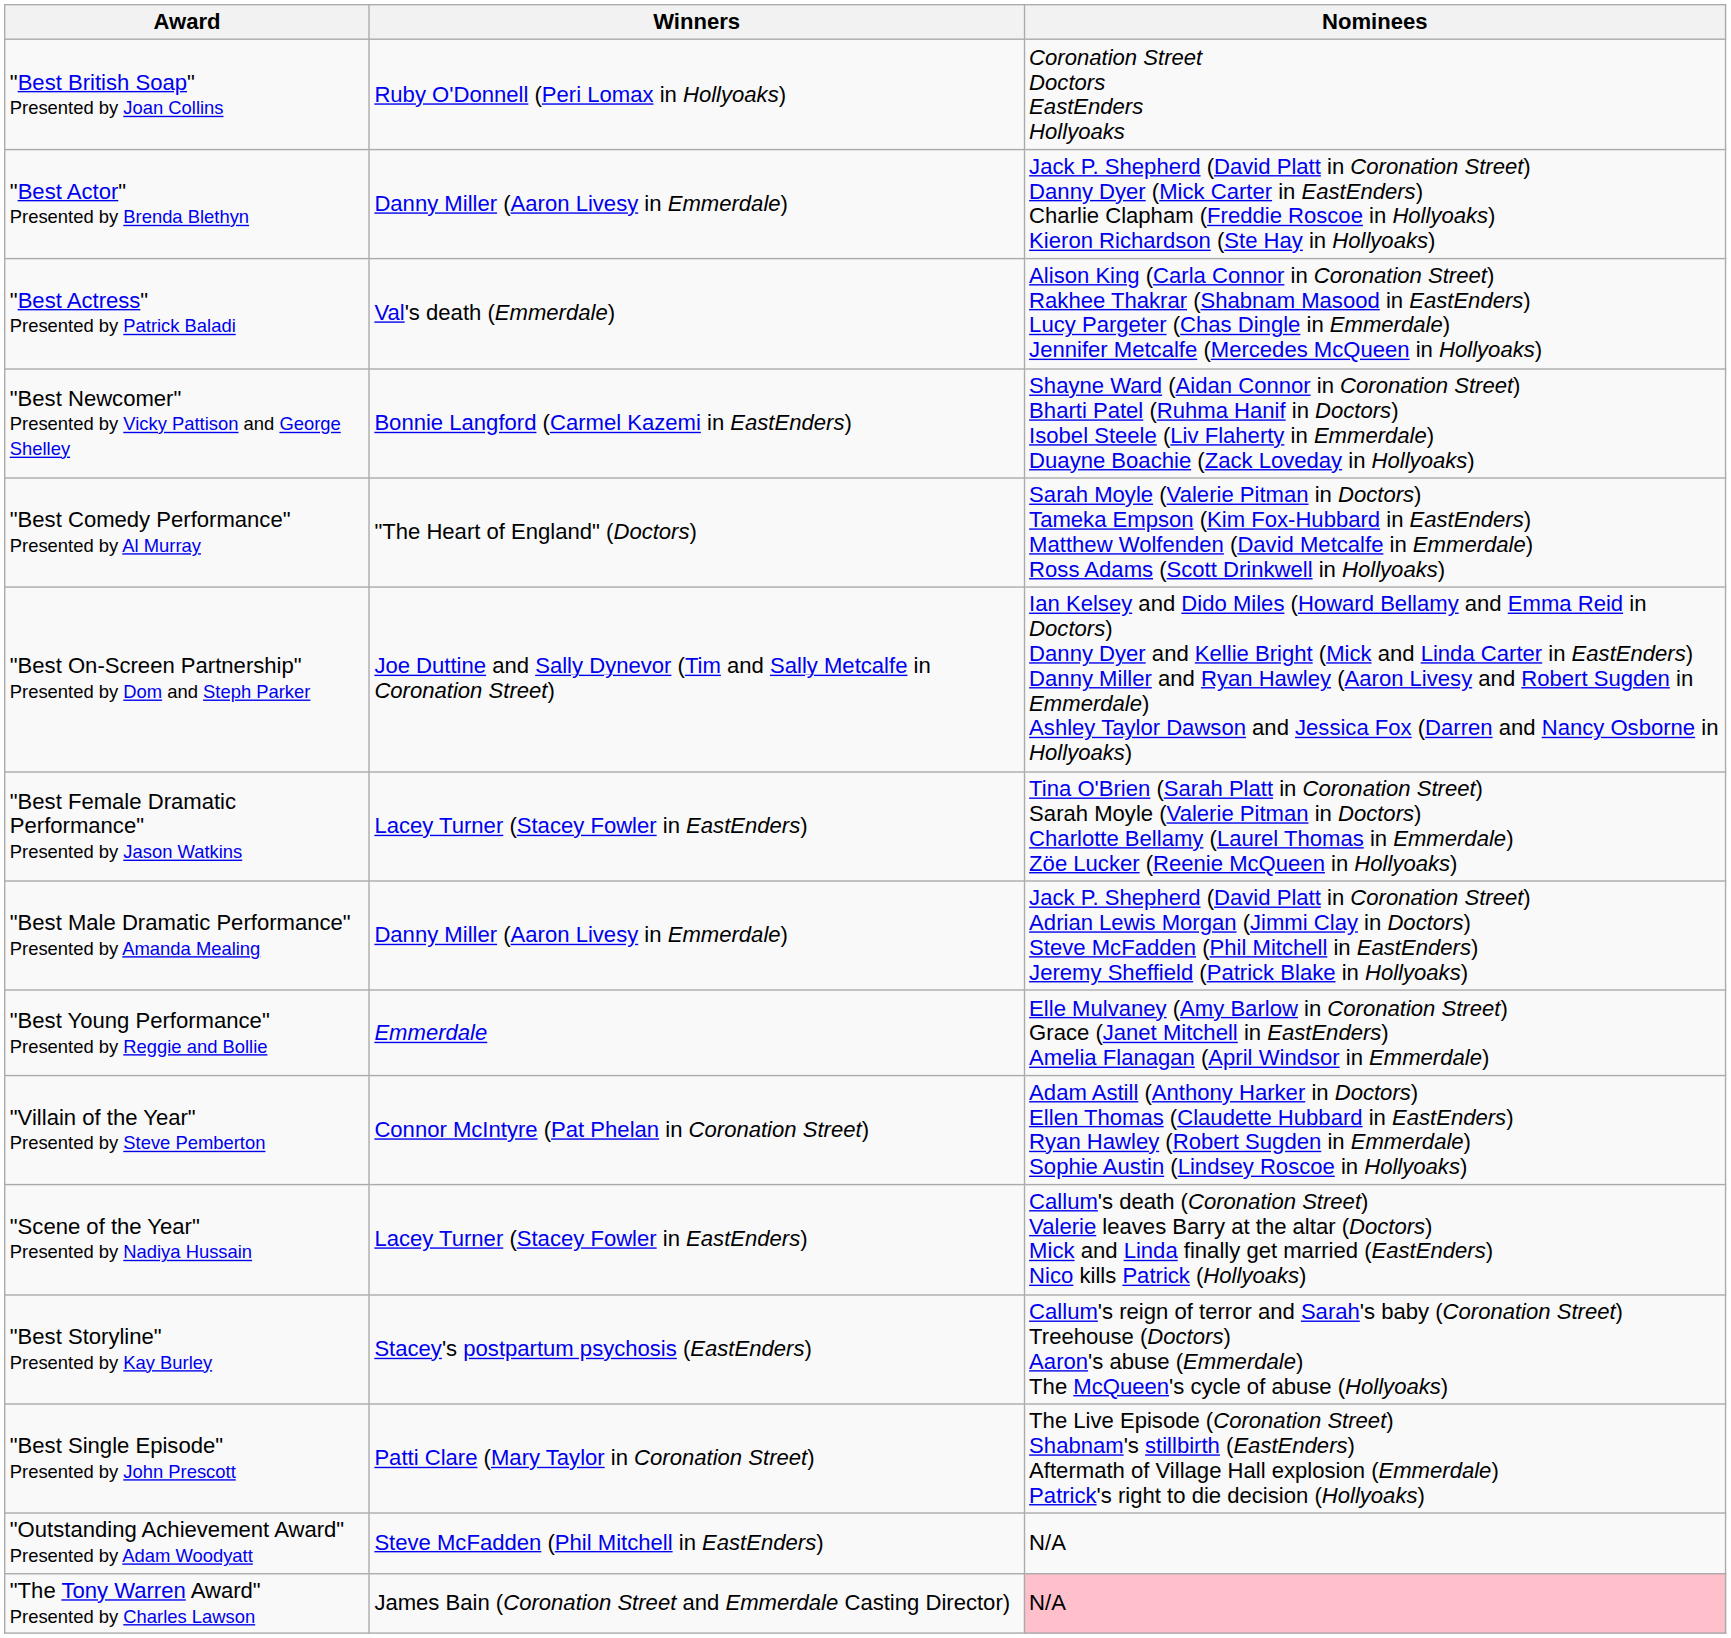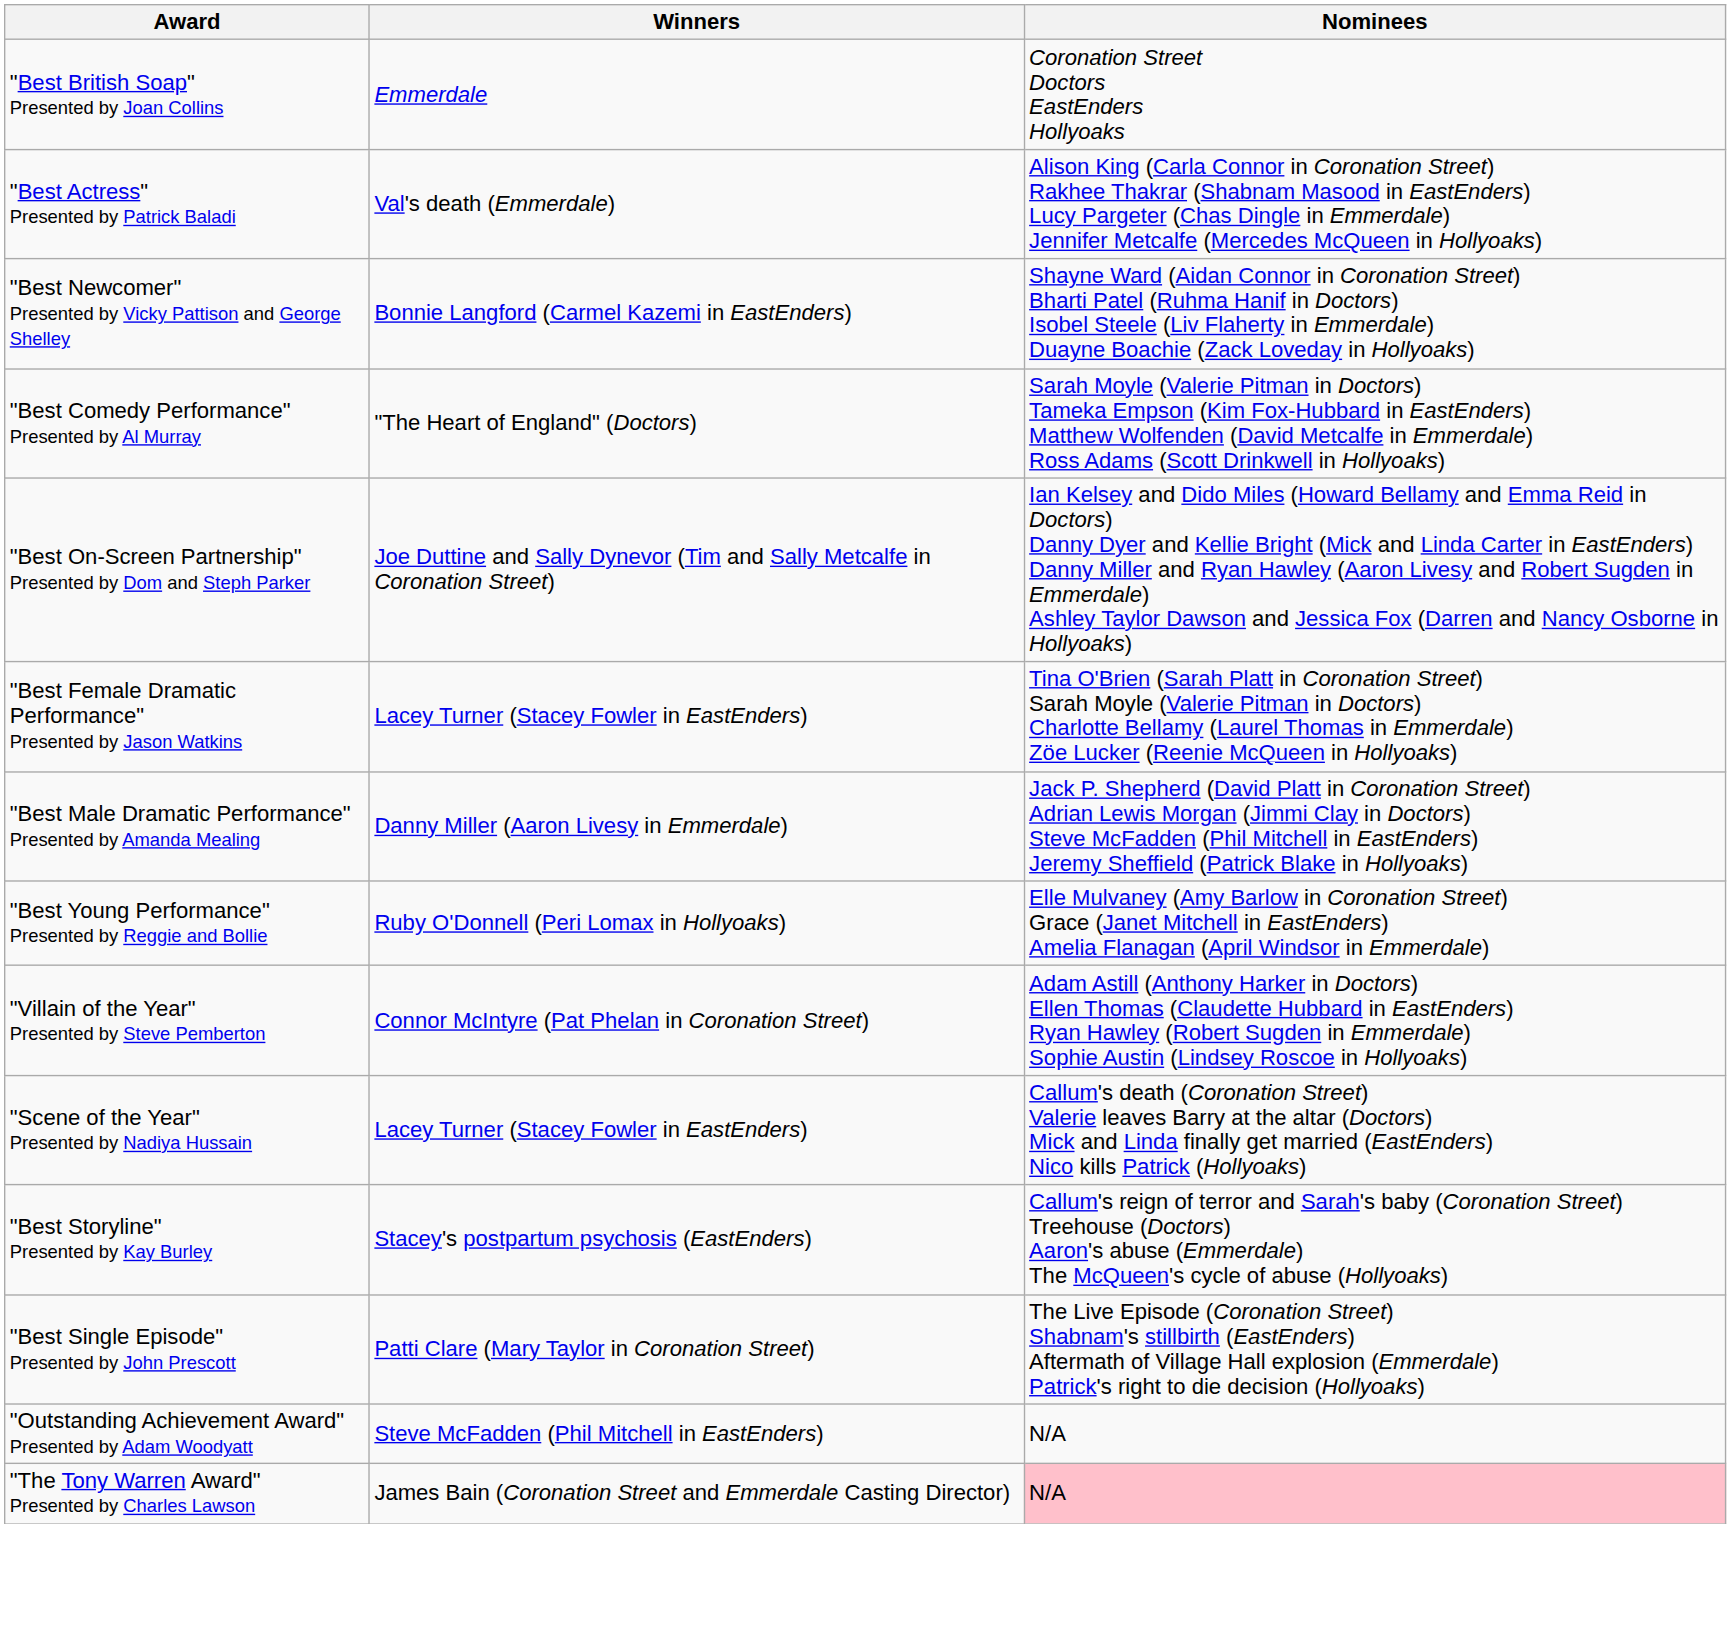 <table class="wikitable">
 <tr>
 <th>Award</th>
 <th>Winners</th>
 <th>Nominees</th>
 </tr>
 <tr>
 <td>"<a href='#'>Best British Soap</a>"<br><small>Presented by <a href='#'>Joan Collins</a></small></td>
-<td><a href='#'>Ruby O'Donnell</a> (<a href='#'>Peri Lomax</a> in <em>Hollyoaks</em>)</td>
+<td><em><a href='#'>Emmerdale</a></em></td>
 <td><em>Coronation Street</em><br><em>Doctors</em><br><em>EastEnders</em><br><em>Hollyoaks</em></td>
-</tr>
-<tr>
-<td>"<a href='#'>Best Actor</a>"<br><small>Presented by <a href='#'>Brenda Blethyn</a></small></td>
-<td><a href='#'>Danny Miller</a> (<a href='#'>Aaron Livesy</a> in <em>Emmerdale</em>)</td>
-<td><a href='#'>Jack P. Shepherd</a> (<a href='#'>David Platt</a> in <em>Coronation Street</em>)<br><a href='#'>Danny Dyer</a> (<a href='#'>Mick Carter</a> in <em>EastEnders</em>)<br>Charlie Clapham (<a href='#'>Freddie Roscoe</a> in <em>Hollyoaks</em>)<br><a href='#'>Kieron Richardson</a> (<a href='#'>Ste Hay</a> in <em>Hollyoaks</em>)</td>
 </tr>
 <tr>
 <td>"<a href='#'>Best Actress</a>"<br><small>Presented by <a href='#'>Patrick Baladi</a></small></td>
 <td><a href='#'>Val</a>'s death (<em>Emmerdale</em>)</td>
 <td><a href='#'>Alison King</a> (<a href='#'>Carla Connor</a> in <em>Coronation Street</em>)<br><a href='#'>Rakhee Thakrar</a> (<a href='#'>Shabnam Masood</a> in <em>EastEnders</em>)<br><a href='#'>Lucy Pargeter</a> (<a href='#'>Chas Dingle</a> in <em>Emmerdale</em>)<br><a href='#'>Jennifer Metcalfe</a> (<a href='#'>Mercedes McQueen</a> in <em>Hollyoaks</em>)</td>
 </tr>
 <tr>
 <td>"Best Newcomer"<br><small>Presented by <a href='#'>Vicky Pattison</a> and <a href='#'>George Shelley</a></small></td>
 <td><a href='#'>Bonnie Langford</a> (<a href='#'>Carmel Kazemi</a> in <em>EastEnders</em>)</td>
 <td><a href='#'>Shayne Ward</a> (<a href='#'>Aidan Connor</a> in <em>Coronation Street</em>)<br><a href='#'>Bharti Patel</a> (<a href='#'>Ruhma Hanif</a> in <em>Doctors</em>)<br><a href='#'>Isobel Steele</a> (<a href='#'>Liv Flaherty</a> in <em>Emmerdale</em>)<br><a href='#'>Duayne Boachie</a> (<a href='#'>Zack Loveday</a> in <em>Hollyoaks</em>)</td>
 </tr>
 <tr>
 <td>"Best Comedy Performance"<br><small>Presented by <a href='#'>Al Murray</a></small></td>
 <td>"The Heart of England" (<em>Doctors</em>)</td>
 <td><a href='#'>Sarah Moyle</a> (<a href='#'>Valerie Pitman</a> in <em>Doctors</em>)<br><a href='#'>Tameka Empson</a> (<a href='#'>Kim Fox-Hubbard</a> in <em>EastEnders</em>)<br><a href='#'>Matthew Wolfenden</a> (<a href='#'>David Metcalfe</a> in <em>Emmerdale</em>)<br><a href='#'>Ross Adams</a> (<a href='#'>Scott Drinkwell</a> in <em>Hollyoaks</em>)</td>
 </tr>
 <tr>
 <td>"Best On-Screen Partnership"<br><small>Presented by <a href='#'>Dom</a> and <a href='#'>Steph Parker</a></small></td>
 <td><a href='#'>Joe Duttine</a> and <a href='#'>Sally Dynevor</a> (<a href='#'>Tim</a> and <a href='#'>Sally Metcalfe</a> in <em>Coronation Street</em>)</td>
 <td><a href='#'>Ian Kelsey</a> and <a href='#'>Dido Miles</a> (<a href='#'>Howard Bellamy</a> and <a href='#'>Emma Reid</a> in <em>Doctors</em>)<br><a href='#'>Danny Dyer</a> and <a href='#'>Kellie Bright</a> (<a href='#'>Mick</a> and <a href='#'>Linda Carter</a> in <em>EastEnders</em>)<br><a href='#'>Danny Miller</a> and <a href='#'>Ryan Hawley</a> (<a href='#'>Aaron Livesy</a> and <a href='#'>Robert Sugden</a> in <em>Emmerdale</em>)<br><a href='#'>Ashley Taylor Dawson</a> and <a href='#'>Jessica Fox</a> (<a href='#'>Darren</a> and <a href='#'>Nancy Osborne</a> in <em>Hollyoaks</em>)</td>
 </tr>
 <tr>
 <td>"Best Female Dramatic Performance"<br><small>Presented by <a href='#'>Jason Watkins</a></small></td>
 <td><a href='#'>Lacey Turner</a> (<a href='#'>Stacey Fowler</a> in <em>EastEnders</em>)</td>
 <td><a href='#'>Tina O'Brien</a> (<a href='#'>Sarah Platt</a> in <em>Coronation Street</em>)<br>Sarah Moyle (<a href='#'>Valerie Pitman</a> in <em>Doctors</em>)<br><a href='#'>Charlotte Bellamy</a> (<a href='#'>Laurel Thomas</a> in <em>Emmerdale</em>)<br><a href='#'>Zöe Lucker</a> (<a href='#'>Reenie McQueen</a> in <em>Hollyoaks</em>)</td>
 </tr>
 <tr>
 <td>"Best Male Dramatic Performance"<br><small>Presented by <a href='#'>Amanda Mealing</a></small></td>
 <td><a href='#'>Danny Miller</a> (<a href='#'>Aaron Livesy</a> in <em>Emmerdale</em>)</td>
 <td><a href='#'>Jack P. Shepherd</a> (<a href='#'>David Platt</a> in <em>Coronation Street</em>)<br><a href='#'>Adrian Lewis Morgan</a> (<a href='#'>Jimmi Clay</a> in <em>Doctors</em>)<br><a href='#'>Steve McFadden</a> (<a href='#'>Phil Mitchell</a> in <em>EastEnders</em>)<br><a href='#'>Jeremy Sheffield</a> (<a href='#'>Patrick Blake</a> in <em>Hollyoaks</em>)</td>
 </tr>
 <tr>
 <td>"Best Young Performance"<br><small>Presented by <a href='#'>Reggie and Bollie</a></small></td>
-<td><em><a href='#'>Emmerdale</a></em></td>
+<td><a href='#'>Ruby O'Donnell</a> (<a href='#'>Peri Lomax</a> in <em>Hollyoaks</em>)</td>
 <td><a href='#'>Elle Mulvaney</a> (<a href='#'>Amy Barlow</a> in <em>Coronation Street</em>)<br>Grace (<a href='#'>Janet Mitchell</a> in <em>EastEnders</em>)<br><a href='#'>Amelia Flanagan</a> (<a href='#'>April Windsor</a> in <em>Emmerdale</em>)</td>
 </tr>
 <tr>
 <td>"Villain of the Year"<br><small>Presented by <a href='#'>Steve Pemberton</a></small></td>
 <td><a href='#'>Connor McIntyre</a> (<a href='#'>Pat Phelan</a> in <em>Coronation Street</em>)</td>
 <td><a href='#'>Adam Astill</a> (<a href='#'>Anthony Harker</a> in <em>Doctors</em>)<br><a href='#'>Ellen Thomas</a> (<a href='#'>Claudette Hubbard</a> in <em>EastEnders</em>)<br><a href='#'>Ryan Hawley</a> (<a href='#'>Robert Sugden</a> in <em>Emmerdale</em>)<br><a href='#'>Sophie Austin</a> (<a href='#'>Lindsey Roscoe</a> in <em>Hollyoaks</em>)</td>
 </tr>
 <tr>
 <td>"Scene of the Year"<br><small>Presented by <a href='#'>Nadiya Hussain</a></small></td>
 <td><a href='#'>Lacey Turner</a> (<a href='#'>Stacey Fowler</a> in <em>EastEnders</em>)</td>
 <td><a href='#'>Callum</a>'s death (<em>Coronation Street</em>)<br><a href='#'>Valerie</a> leaves Barry at the altar (<em>Doctors</em>)<br><a href='#'>Mick</a> and <a href='#'>Linda</a> finally get married (<em>EastEnders</em>)<br><a href='#'>Nico</a> kills <a href='#'>Patrick</a> (<em>Hollyoaks</em>)</td>
 </tr>
 <tr>
 <td>"Best Storyline"<br><small>Presented by <a href='#'>Kay Burley</a></small></td>
 <td><a href='#'>Stacey</a>'s <a href='#'>postpartum psychosis</a> (<em>EastEnders</em>)</td>
 <td><a href='#'>Callum</a>'s reign of terror and <a href='#'>Sarah</a>'s baby (<em>Coronation Street</em>)<br>Treehouse (<em>Doctors</em>)<br><a href='#'>Aaron</a>'s abuse (<em>Emmerdale</em>)<br>The <a href='#'>McQueen</a>'s cycle of abuse (<em>Hollyoaks</em>)</td>
 </tr>
 <tr>
 <td>"Best Single Episode"<br><small>Presented by <a href='#'>John Prescott</a></small></td>
 <td><a href='#'>Patti Clare</a> (<a href='#'>Mary Taylor</a> in <em>Coronation Street</em>)</td>
 <td>The Live Episode (<em>Coronation Street</em>)<br><a href='#'>Shabnam</a>'s <a href='#'>stillbirth</a> (<em>EastEnders</em>)<br>Aftermath of Village Hall explosion (<em>Emmerdale</em>)<br><a href='#'>Patrick</a>'s right to die decision (<em>Hollyoaks</em>)</td>
 </tr>
 <tr>
 <td>"Outstanding Achievement Award"<br><small>Presented by <a href='#'>Adam Woodyatt</a></small></td>
 <td><a href='#'>Steve McFadden</a> (<a href='#'>Phil Mitchell</a> in <em>EastEnders</em>)</td>
 <td>N/A</td>
 </tr>
 <tr>
 <td>"The <a href='#'>Tony Warren</a> Award"<br><small>Presented by <a href='#'>Charles Lawson</a></small></td>
 <td>James Bain (<em>Coronation Street</em> and <em>Emmerdale</em> Casting Director)</td>
 <td style="background: pink;">N/A</td>
 </tr>
 </table>
